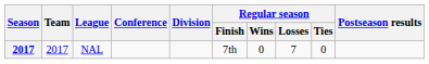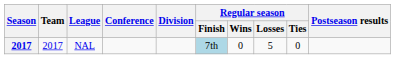 <table class="wikitable" style="text-align:center; font-size: 95%;">
 <tr>
 <th rowspan="2"><a href='#'>Season</a></th>
 <th rowspan="2">Team</th>
 <th rowspan="2"><a href='#'>League</a></th>
 <th rowspan="2"><a href='#'>Conference</a></th>
 <th rowspan="2"><a href='#'>Division</a></th>
 <th colspan="4"><a href='#'>Regular season</a></th>
 <th rowspan="2"><a href='#'>Postseason</a> results</th>
 </tr>
 <tr>
 <th>Finish</th>
 <th>Wins</th>
 <th>Losses</th>
 <th>Ties</th>
 </tr>
 <tr>
 <th><a href='#'>2017</a></th>
 <td><a href='#'>2017</a></td>
 <td><a href='#'>NAL</a></td>
 <td></td>
 <td></td>
-<td>7th</td>
+<td style="background: lightblue;">7th</td>
 <td>0</td>
-<td>7</td>
+<td>5</td>
 <td>0</td>
 <td></td>
 </tr>
 </table>
